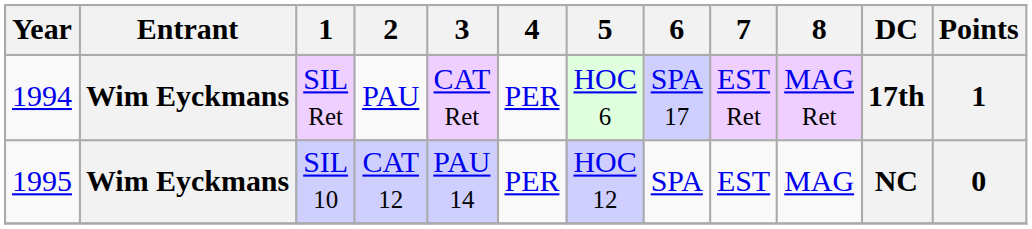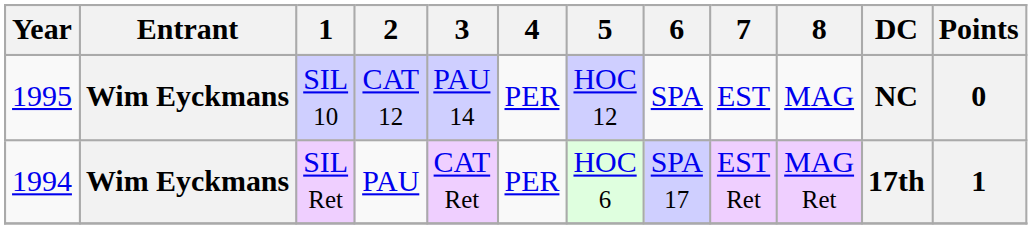 <table class="wikitable" style="text-align:center; font-size:90%">
 <tr>
 <th>Year</th>
 <th>Entrant</th>
 <th>1</th>
 <th>2</th>
 <th>3</th>
 <th>4</th>
 <th>5</th>
 <th>6</th>
 <th>7</th>
 <th>8</th>
 <th>DC</th>
 <th>Points</th>
 </tr>
 <tr>
+<td><a href='#'>1995</a></td>
+<th>Wim Eyckmans</th>
+<td style="background:#CFCFFF;"><a href='#'>SIL</a><br><small>10</small></td>
+<td style="background:#CFCFFF;"><a href='#'>CAT</a><br><small>12</small></td>
+<td style="background:#CFCFFF;"><a href='#'>PAU</a><br><small>14</small></td>
+<td><a href='#'>PER</a><br><small></small></td>
+<td style="background:#CFCFFF;"><a href='#'>HOC</a><br><small>12</small></td>
+<td><a href='#'>SPA</a><br><small></small></td>
+<td><a href='#'>EST</a><br><small></small></td>
+<td><a href='#'>MAG</a><br><small></small></td>
+<th><strong>NC</strong></th>
+<th><strong>0</strong></th>
+</tr>
+<tr>
 <td><a href='#'>1994</a></td>
 <th>Wim Eyckmans</th>
 <td style="background:#EFCFFF;"><a href='#'>SIL</a><br><small>Ret</small></td>
 <td><a href='#'>PAU</a><br><small></small></td>
 <td style="background:#EFCFFF;"><a href='#'>CAT</a><br><small>Ret</small></td>
 <td><a href='#'>PER</a><br><small></small></td>
 <td style="background:#DFFFDF;"><a href='#'>HOC</a><br><small>6</small></td>
 <td style="background:#CFCFFF;"><a href='#'>SPA</a><br><small>17</small></td>
 <td style="background:#EFCFFF;"><a href='#'>EST</a><br><small>Ret</small></td>
 <td style="background:#EFCFFF;"><a href='#'>MAG</a><br><small>Ret</small></td>
 <th><strong>17th</strong></th>
 <th><strong>1</strong></th>
 </tr>
 <tr>
-<td><a href='#'>1995</a></td>
-<th>Wim Eyckmans</th>
-<td style="background:#CFCFFF;"><a href='#'>SIL</a><br><small>10</small></td>
-<td style="background:#CFCFFF;"><a href='#'>CAT</a><br><small>12</small></td>
-<td style="background:#CFCFFF;"><a href='#'>PAU</a><br><small>14</small></td>
-<td><a href='#'>PER</a><br><small></small></td>
-<td style="background:#CFCFFF;"><a href='#'>HOC</a><br><small>12</small></td>
-<td><a href='#'>SPA</a><br><small></small></td>
-<td><a href='#'>EST</a><br><small></small></td>
-<td><a href='#'>MAG</a><br><small></small></td>
-<th><strong>NC</strong></th>
-<th><strong>0</strong></th>
-</tr>
-<tr>
 </tr>
 </table>
